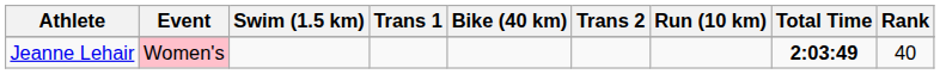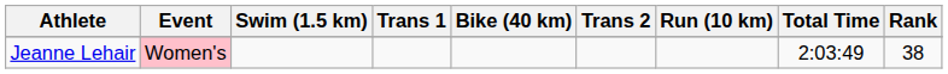 <table class="wikitable" style="font-size:90%">
 <tr>
 <th>Athlete</th>
 <th>Event</th>
 <th>Swim (1.5 km)</th>
 <th>Trans 1</th>
 <th>Bike (40 km)</th>
 <th>Trans 2</th>
 <th>Run (10 km)</th>
 <th>Total Time</th>
 <th>Rank</th>
 </tr>
 <tr align=center>
 </tr>
 <tr align=center>
 <td align=left><a href='#'>Jeanne Lehair</a></td>
 <td align=left style="background: pink;">Women's</td>
 <td></td>
 <td></td>
 <td></td>
 <td></td>
 <td></td>
-<td><strong>2:03:49</strong></td>
-<td>40</td>
+<td>2:03:49</td>
+<td>38</td>
 </tr>
 </table>
